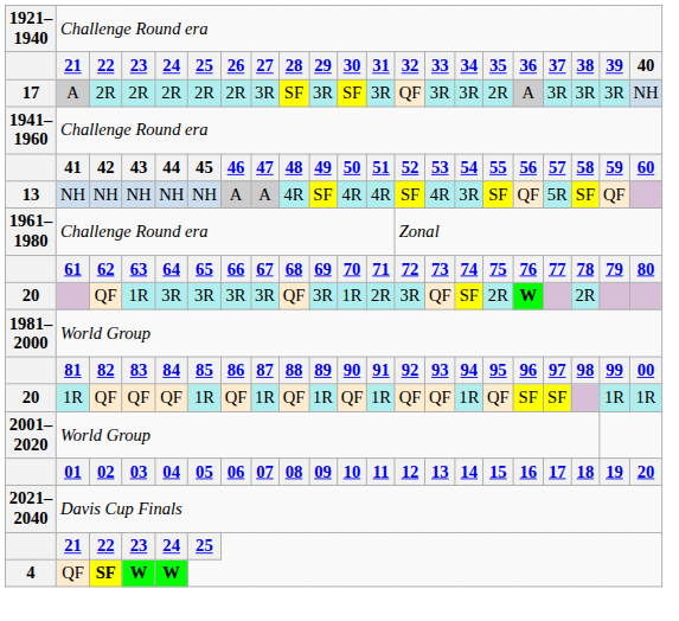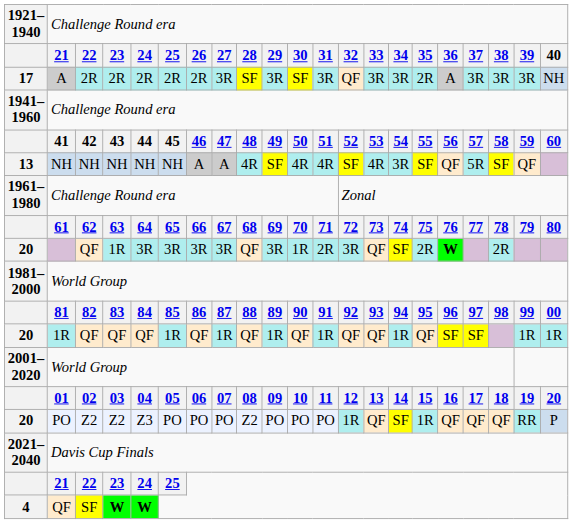 <table class="wikitable wikitable nowrap" width=80% style="font-size:100%; text-align:center;">
 <tr>
 <th><strong>1921–1940</strong></th>
 <td colspan=20 align=left><em>Challenge Round era</em></td>
 </tr>
 <tr>
 <th></th>
 <th><a href='#'>21</a></th>
 <th><a href='#'>22</a></th>
 <th><a href='#'>23</a></th>
 <th><a href='#'>24</a></th>
 <th><a href='#'>25</a></th>
 <th><a href='#'>26</a></th>
 <th><a href='#'>27</a></th>
 <th><a href='#'>28</a></th>
 <th><a href='#'>29</a></th>
 <th><a href='#'>30</a></th>
 <th><a href='#'>31</a></th>
 <th><a href='#'>32</a></th>
 <th><a href='#'>33</a></th>
 <th><a href='#'>34</a></th>
 <th><a href='#'>35</a></th>
 <th><a href='#'>36</a></th>
 <th><a href='#'>37</a></th>
 <th><a href='#'>38</a></th>
 <th><a href='#'>39</a></th>
 <th>40</th>
 </tr>
 <tr>
 <th>17</th>
 <td bgcolor=#ccc>A</td>
 <td bgcolor=afeeee>2R</td>
 <td bgcolor=afeeee>2R</td>
 <td bgcolor=afeeee>2R</td>
 <td bgcolor=afeeee>2R</td>
 <td bgcolor=afeeee>2R</td>
 <td bgcolor=afeeee>3R</td>
 <td bgcolor=yellow>SF</td>
 <td bgcolor=afeeee>3R</td>
 <td bgcolor=yellow>SF</td>
 <td bgcolor=afeeee>3R</td>
 <td bgcolor=ffebcd>QF</td>
 <td bgcolor=afeeee>3R</td>
 <td bgcolor=afeeee>3R</td>
 <td bgcolor=afeeee>2R</td>
 <td bgcolor=#ccc>A</td>
 <td bgcolor=afeeee>3R</td>
 <td bgcolor=afeeee>3R</td>
 <td bgcolor=afeeee>3R</td>
 <td bgcolor=#cde>NH</td>
 </tr>
 <tr>
 <th>1941–1960</th>
 <td colspan=20 align=left><em>Challenge Round era</em></td>
 </tr>
 <tr>
 <th></th>
 <th>41</th>
 <th>42</th>
 <th>43</th>
 <th>44</th>
 <th>45</th>
 <th><a href='#'>46</a></th>
 <th><a href='#'>47</a></th>
 <th><a href='#'>48</a></th>
 <th><a href='#'>49</a></th>
 <th><a href='#'>50</a></th>
 <th><a href='#'>51</a></th>
 <th><a href='#'>52</a></th>
 <th><a href='#'>53</a></th>
 <th><a href='#'>54</a></th>
 <th><a href='#'>55</a></th>
 <th><a href='#'>56</a></th>
 <th><a href='#'>57</a></th>
 <th><a href='#'>58</a></th>
 <th><a href='#'>59</a></th>
 <th><a href='#'>60</a></th>
 </tr>
 <tr>
 <th>13</th>
 <td bgcolor=#cde>NH</td>
 <td bgcolor=#cde>NH</td>
 <td bgcolor=#cde>NH</td>
 <td bgcolor=#cde>NH</td>
 <td bgcolor=#cde>NH</td>
 <td bgcolor=#ccc>A</td>
 <td bgcolor=#ccc>A</td>
 <td bgcolor=afeeee>4R</td>
 <td bgcolor=yellow>SF</td>
 <td bgcolor=afeeee>4R</td>
 <td bgcolor=afeeee>4R</td>
 <td bgcolor=yellow>SF</td>
 <td bgcolor=afeeee>4R</td>
 <td bgcolor=afeeee>3R</td>
 <td bgcolor=yellow>SF</td>
 <td bgcolor=ffebcd>QF</td>
 <td bgcolor=afeeee>5R</td>
 <td bgcolor=yellow>SF</td>
 <td bgcolor=ffebcd>QF</td>
 <td bgcolor=thistle></td>
 </tr>
 <tr>
 <th>1961–1980</th>
 <td align=left colspan=11><em>Challenge Round era</em></td>
 <td align=left colspan=9><em>Zonal</em></td>
 </tr>
 <tr>
 <th></th>
 <th><a href='#'>61</a></th>
 <th><a href='#'>62</a></th>
 <th><a href='#'>63</a></th>
 <th><a href='#'>64</a></th>
 <th><a href='#'>65</a></th>
 <th><a href='#'>66</a></th>
 <th><a href='#'>67</a></th>
 <th><a href='#'>68</a></th>
 <th><a href='#'>69</a></th>
 <th><a href='#'>70</a></th>
 <th><a href='#'>71</a></th>
 <th><a href='#'>72</a></th>
 <th><a href='#'>73</a></th>
 <th><a href='#'>74</a></th>
 <th><a href='#'>75</a></th>
 <th><a href='#'>76</a></th>
 <th><a href='#'>77</a></th>
 <th><a href='#'>78</a></th>
 <th><a href='#'>79</a></th>
 <th><a href='#'>80</a></th>
 </tr>
 <tr>
 <th>20</th>
 <td bgcolor=thistle></td>
 <td bgcolor=ffebcd>QF</td>
 <td bgcolor=afeeee>1R</td>
 <td bgcolor=afeeee>3R</td>
 <td bgcolor=afeeee>3R</td>
 <td bgcolor=afeeee>3R</td>
 <td bgcolor=afeeee>3R</td>
 <td bgcolor=ffebcd>QF</td>
 <td bgcolor=afeeee>3R</td>
 <td bgcolor=afeeee>1R</td>
 <td bgcolor=afeeee>2R</td>
 <td bgcolor=afeeee>3R</td>
 <td bgcolor=ffebcd>QF</td>
 <td bgcolor=yellow>SF</td>
 <td bgcolor=afeeee>2R</td>
 <td bgcolor=lime><strong>W</strong></td>
 <td bgcolor=thistle></td>
 <td bgcolor=afeeee>2R</td>
 <td bgcolor=thistle></td>
 <td bgcolor=thistle></td>
 </tr>
 <tr>
 <th>1981–2000</th>
 <td colspan=20 align=left><em>World Group</em></td>
 </tr>
 <tr>
 <th></th>
 <th><a href='#'>81</a></th>
 <th><a href='#'>82</a></th>
 <th><a href='#'>83</a></th>
 <th><a href='#'>84</a></th>
 <th><a href='#'>85</a></th>
 <th><a href='#'>86</a></th>
 <th><a href='#'>87</a></th>
 <th><a href='#'>88</a></th>
 <th><a href='#'>89</a></th>
 <th><a href='#'>90</a></th>
 <th><a href='#'>91</a></th>
 <th><a href='#'>92</a></th>
 <th><a href='#'>93</a></th>
 <th><a href='#'>94</a></th>
 <th><a href='#'>95</a></th>
 <th><a href='#'>96</a></th>
 <th><a href='#'>97</a></th>
 <th><a href='#'>98</a></th>
 <th><a href='#'>99</a></th>
 <th><a href='#'>00</a></th>
 </tr>
 <tr>
 <th>20</th>
 <td bgcolor=afeeee>1R</td>
 <td bgcolor=ffebcd>QF</td>
 <td bgcolor=ffebcd>QF</td>
 <td bgcolor=ffebcd>QF</td>
 <td bgcolor=afeeee>1R</td>
 <td bgcolor=ffebcd>QF</td>
 <td bgcolor=afeeee>1R</td>
 <td bgcolor=ffebcd>QF</td>
 <td bgcolor=afeeee>1R</td>
 <td bgcolor=ffebcd>QF</td>
 <td bgcolor=afeeee>1R</td>
 <td bgcolor=ffebcd>QF</td>
 <td bgcolor=ffebcd>QF</td>
 <td bgcolor=afeeee>1R</td>
 <td bgcolor=ffebcd>QF</td>
 <td bgcolor=yellow>SF</td>
 <td bgcolor=yellow>SF</td>
 <td bgcolor=thistle></td>
 <td bgcolor=afeeee>1R</td>
 <td bgcolor=afeeee>1R</td>
 </tr>
 <tr>
 <th>2001–2020</th>
 <td colspan=18 align=left><em>World Group</em></td>
 <td colspan=2 align=left><em></em></td>
 </tr>
 <tr>
 <th></th>
 <th><a href='#'>01</a></th>
 <th><a href='#'>02</a></th>
 <th><a href='#'>03</a></th>
 <th><a href='#'>04</a></th>
 <th><a href='#'>05</a></th>
 <th><a href='#'>06</a></th>
 <th><a href='#'>07</a></th>
 <th><a href='#'>08</a></th>
 <th><a href='#'>09</a></th>
 <th><a href='#'>10</a></th>
 <th><a href='#'>11</a></th>
 <th><a href='#'>12</a></th>
 <th><a href='#'>13</a></th>
 <th><a href='#'>14</a></th>
 <th><a href='#'>15</a></th>
 <th><a href='#'>16</a></th>
 <th><a href='#'>17</a></th>
 <th><a href='#'>18</a></th>
 <th><a href='#'>19</a></th>
 <th><a href='#'>20</a></th>
 </tr>
 <tr>
+<th>20</th>
+<td bgcolor=ecf2ff>PO</td>
+<td bgcolor=ecf2ff>Z2</td>
+<td bgcolor=ecf2ff>Z2</td>
+<td bgcolor=ecf2ff>Z3</td>
+<td bgcolor=ecf2ff>PO</td>
+<td bgcolor=ecf2ff>PO</td>
+<td bgcolor=ecf2ff>PO</td>
+<td bgcolor=ecf2ff>Z2</td>
+<td bgcolor=ecf2ff>PO</td>
+<td bgcolor=ecf2ff>PO</td>
+<td bgcolor=ecf2ff>PO</td>
+<td bgcolor=afeeee>1R</td>
+<td bgcolor=ffebcd>QF</td>
+<td bgcolor=yellow>SF</td>
+<td bgcolor=afeeee>1R</td>
+<td bgcolor=ffebcd>QF</td>
+<td bgcolor=ffebcd>QF</td>
+<td bgcolor=ffebcd>QF</td>
+<td bgcolor=afeeee>RR</td>
+<td bgcolor=#cde>P</td>
+</tr>
+<tr>
 <th>2021–2040</th>
 <td align=left colspan=20><em>Davis Cup Finals</em></td>
 </tr>
 <tr>
 <th></th>
 <th><a href='#'>21</a></th>
 <th><a href='#'>22</a></th>
 <th><a href='#'>23</a></th>
 <th><a href='#'>24</a></th>
 <th><a href='#'>25</a></th>
 </tr>
 <tr>
 <th>4</th>
 <td bgcolor=ffebcd>QF</td>
-<td bgcolor=yellow><strong>SF</strong></td>
+<td bgcolor=yellow>SF</td>
 <td bgcolor=00ff00><strong>W</strong></td>
 <td bgcolor=00ff00><strong>W</strong></td>
 </tr>
 </table>
